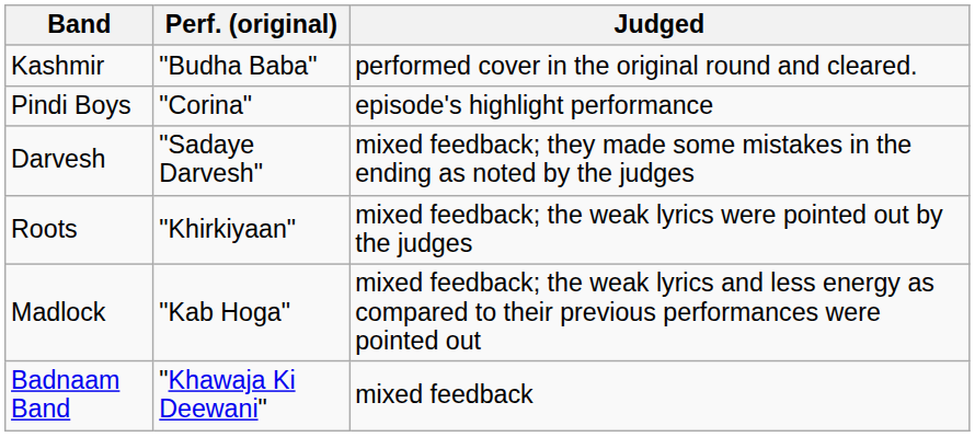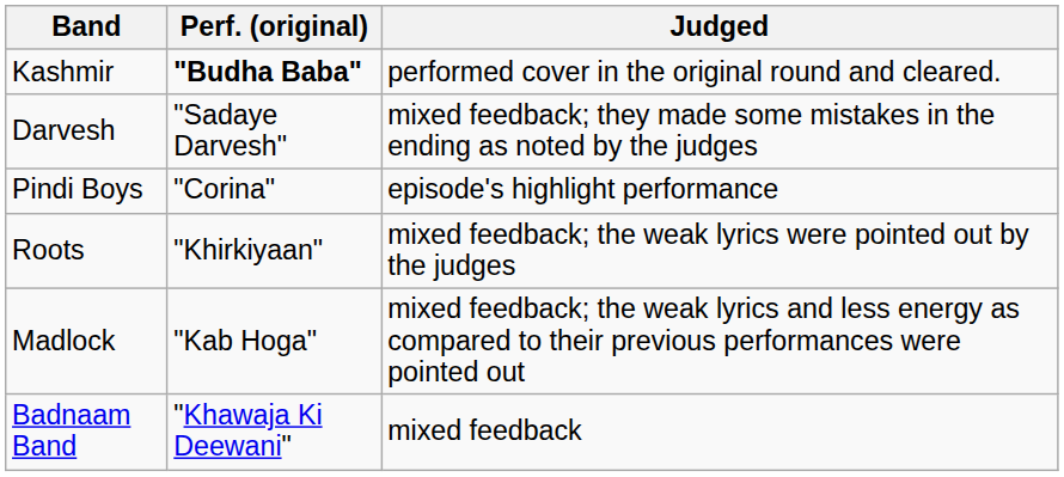 <table class="wikitable">
 <tr>
 <th>Band</th>
 <th>Perf. (original)</th>
 <th>Judged</th>
 </tr>
 <tr>
 <td>Kashmir</td>
-<td>"Budha Baba"</td>
+<td><strong>"Budha Baba"</strong></td>
 <td>performed cover in the original round and cleared.</td>
+</tr>
+<tr>
+<td>Darvesh</td>
+<td>"Sadaye Darvesh"</td>
+<td>mixed feedback; they made some mistakes in the ending as noted by the judges</td>
 </tr>
 <tr>
 <td>Pindi Boys</td>
 <td>"Corina"</td>
 <td>episode's highlight performance</td>
-</tr>
-<tr>
-<td>Darvesh</td>
-<td>"Sadaye Darvesh"</td>
-<td>mixed feedback; they made some mistakes in the ending as noted by the judges</td>
 </tr>
 <tr>
 <td>Roots</td>
 <td>"Khirkiyaan"</td>
 <td>mixed feedback; the weak lyrics were pointed out by the judges</td>
 </tr>
 <tr>
 <td>Madlock</td>
 <td>"Kab Hoga"</td>
 <td>mixed feedback; the weak lyrics and less energy as compared to their previous performances were pointed out</td>
 </tr>
 <tr>
 <td><a href='#'>Badnaam Band</a></td>
 <td>"<a href='#'>Khawaja Ki Deewani</a>"</td>
 <td>mixed feedback</td>
 </tr>
 </table>
